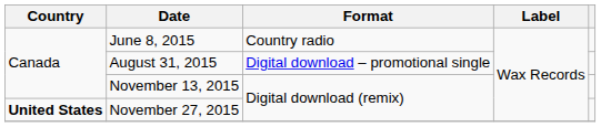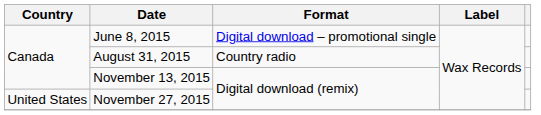 <table class="wikitable">
 <tr>
 <th>Country</th>
 <th>Date</th>
 <th>Format</th>
 <th>Label</th>
 <th></th>
 </tr>
 <tr>
 <td rowspan="3">Canada</td>
 <td>June 8, 2015</td>
-<td>Country radio</td>
+<td><a href='#'>Digital download</a> – promotional single</td>
 <td rowspan="4">Wax Records</td>
 <td></td>
 </tr>
 <tr>
 <td>August 31, 2015</td>
-<td><a href='#'>Digital download</a> – promotional single</td>
+<td>Country radio</td>
 <td></td>
 </tr>
 <tr>
 <td>November 13, 2015</td>
 <td rowspan="2">Digital download (remix)</td>
 <td></td>
 </tr>
 <tr>
-<td><strong>United States</strong></td>
+<td>United States</td>
 <td>November 27, 2015</td>
 <td></td>
 </tr>
 <tr>
 </tr>
 </table>
